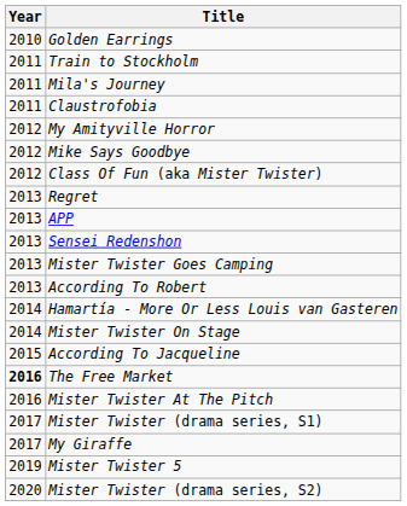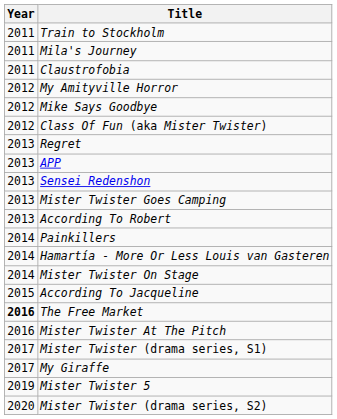 <table class="wikitable sortable">
 <tr>
 <th>Year</th>
 <th>Title</th>
-</tr>
-<tr>
-<td>2010</td>
-<td><em>Golden Earrings</em></td>
 </tr>
 <tr>
 <td>2011</td>
 <td><em>Train to Stockholm</em></td>
 </tr>
 <tr>
 <td>2011</td>
 <td><em>Mila's Journey</em></td>
 </tr>
 <tr>
 <td>2011</td>
 <td><em>Claustrofobia</em></td>
 </tr>
 <tr>
 <td>2012</td>
 <td><em>My Amityville Horror</em></td>
 </tr>
 <tr>
 <td>2012</td>
 <td><em>Mike Says Goodbye</em></td>
 </tr>
 <tr>
 <td>2012</td>
 <td><em>Class Of Fun</em> (aka <em>Mister Twister</em>)</td>
 </tr>
 <tr>
 <td>2013</td>
 <td><em>Regret</em></td>
 </tr>
 <tr>
 <td>2013</td>
 <td><em><a href='#'>APP</a></em></td>
 </tr>
 <tr>
 <td>2013</td>
 <td><em><a href='#'>Sensei Redenshon</a></em></td>
 </tr>
 <tr>
 <td>2013</td>
 <td><em>Mister Twister Goes Camping</em></td>
 </tr>
 <tr>
 <td>2013</td>
 <td><em>According To Robert</em></td>
 </tr>
 <tr>
 <td>2014</td>
+<td><em>Painkillers</em></td>
+</tr>
+<tr>
+<td>2014</td>
 <td><em>Hamartía - More Or Less Louis van Gasteren</em></td>
 </tr>
 <tr>
 <td>2014</td>
 <td><em>Mister Twister On Stage</em></td>
 </tr>
 <tr>
 <td>2015</td>
 <td><em>According To Jacqueline</em></td>
 </tr>
 <tr>
 <td><strong>2016</strong></td>
 <td><em>The Free Market</em></td>
 </tr>
 <tr>
 <td>2016</td>
 <td><em>Mister Twister At The Pitch</em></td>
 </tr>
 <tr>
 <td>2017</td>
 <td><em>Mister Twister</em> (drama series, S1)</td>
 </tr>
 <tr>
 <td>2017</td>
 <td><em>My Giraffe</em></td>
 </tr>
 <tr>
 <td>2019</td>
 <td><em>Mister Twister 5</em></td>
 </tr>
 <tr>
 <td>2020</td>
 <td><em>Mister Twister</em> (drama series, S2)</td>
 </tr>
 </table>
